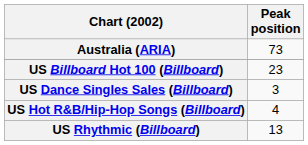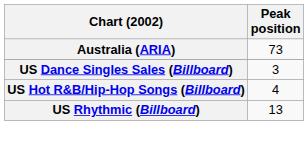 <table class="wikitable sortable plainrowheaders" style="text-align:center">
 <tr>
 <th scope="col">Chart (2002)</th>
 <th scope="col">Peak<br>position</th>
 </tr>
 <tr>
 <th scope="row">Australia (<a href='#'>ARIA</a>)</th>
 <td align="center">73</td>
 </tr>
 <tr>
 </tr>
 <tr>
 </tr>
 <tr>
 </tr>
 <tr>
-<th scope="row">US <a href='#'><em>Billboard</em> Hot 100</a> (<em><a href='#'>Billboard</a></em>)</th>
-<td>23</td>
-</tr>
-<tr>
 <th scope="row">US <a href='#'>Dance Singles Sales</a> (<em><a href='#'>Billboard</a></em>)</th>
 <td>3</td>
 </tr>
 <tr>
 <th scope="row">US <a href='#'>Hot R&B/Hip-Hop Songs</a> (<em><a href='#'>Billboard</a></em>)</th>
 <td>4</td>
 </tr>
 <tr>
 <th scope="row">US <a href='#'>Rhythmic</a> (<em><a href='#'>Billboard</a></em>)</th>
 <td>13</td>
 </tr>
 </table>
